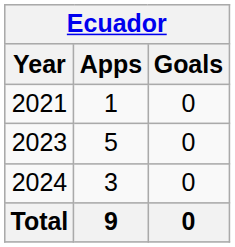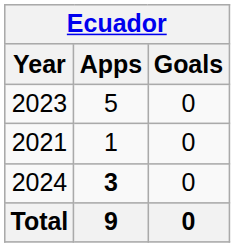 <table class="wikitable" style="text-align:center">
 <tr>
 <th colspan=3><a href='#'>Ecuador</a></th>
 </tr>
 <tr>
 <th>Year</th>
 <th>Apps</th>
 <th>Goals</th>
 </tr>
 <tr>
+<td>2023</td>
+<td>5</td>
+<td>0</td>
+</tr>
+<tr>
 <td>2021</td>
 <td>1</td>
 <td>0</td>
 </tr>
 <tr>
-<td>2023</td>
-<td>5</td>
-<td>0</td>
-</tr>
-<tr>
 <td>2024</td>
-<td>3</td>
+<td><strong>3</strong></td>
 <td>0</td>
 </tr>
 <tr>
 <th>Total</th>
 <th>9</th>
 <th>0</th>
 </tr>
 </table>
